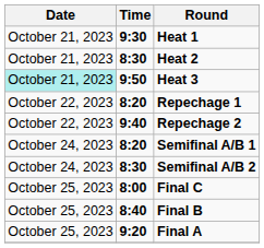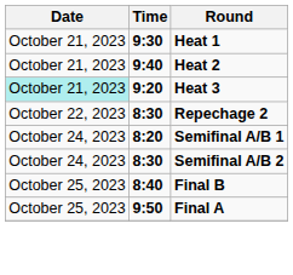 <table class="wikitable">
 <tr>
 <th>Date</th>
 <th>Time</th>
 <th>Round</th>
 </tr>
 <tr>
 <td>October 21, 2023</td>
 <td><strong>9:30</strong></td>
 <td><strong>Heat 1</strong></td>
 </tr>
 <tr>
 <td>October 21, 2023</td>
-<td><strong>8:30</strong></td>
+<td><strong>9:40</strong></td>
 <td><strong>Heat 2</strong></td>
 </tr>
 <tr>
 <td style="background: paleturquoise;">October 21, 2023</td>
-<td><strong>9:50</strong></td>
+<td><strong>9:20</strong></td>
 <td><strong>Heat 3</strong></td>
 </tr>
 <tr>
 <td>October 22, 2023</td>
-<td><strong>8:20</strong></td>
-<td><strong>Repechage 1</strong></td>
-</tr>
-<tr>
-<td>October 22, 2023</td>
-<td><strong>9:40</strong></td>
+<td><strong>8:30</strong></td>
 <td><strong>Repechage 2</strong></td>
 </tr>
 <tr>
 <td>October 24, 2023</td>
 <td><strong>8:20</strong></td>
 <td><strong>Semifinal A/B 1</strong></td>
 </tr>
 <tr>
 <td>October 24, 2023</td>
 <td><strong>8:30</strong></td>
 <td><strong>Semifinal A/B 2</strong></td>
 </tr>
 <tr>
 <td>October 25, 2023</td>
-<td><strong>8:00</strong></td>
-<td><strong>Final C</strong></td>
-</tr>
-<tr>
-<td>October 25, 2023</td>
 <td><strong>8:40</strong></td>
 <td><strong>Final B</strong></td>
 </tr>
 <tr>
 <td>October 25, 2023</td>
-<td><strong>9:20</strong></td>
+<td><strong>9:50</strong></td>
 <td><strong>Final A</strong></td>
 </tr>
 <tr>
 </tr>
 </table>
